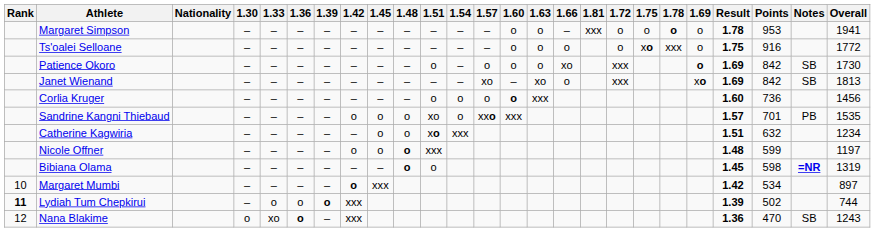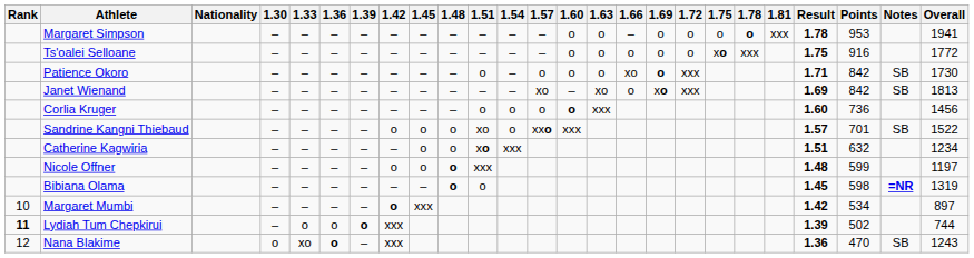 <table class="wikitable sortable" style="text-align:center; font-size:92%">
 <tr>
 <th>Rank</th>
 <th>Athlete</th>
 <th>Nationality</th>
 <th>1.30</th>
 <th>1.33</th>
 <th>1.36</th>
 <th>1.39</th>
 <th>1.42</th>
 <th>1.45</th>
 <th>1.48</th>
 <th>1.51</th>
 <th>1.54</th>
 <th>1.57</th>
 <th>1.60</th>
 <th>1.63</th>
 <th>1.66</th>
-<th>1.81</th>
+<th>1.69</th>
 <th>1.72</th>
 <th>1.75</th>
 <th>1.78</th>
-<th>1.69</th>
+<th>1.81</th>
 <th>Result</th>
 <th>Points</th>
 <th>Notes</th>
 <th>Overall</th>
 </tr>
 <tr>
 <td></td>
 <td align="left"><a href='#'>Margaret Simpson</a></td>
 <td align=left></td>
 <td>–</td>
 <td>–</td>
 <td>–</td>
 <td>–</td>
 <td>–</td>
 <td>–</td>
 <td>–</td>
 <td>–</td>
 <td>–</td>
 <td>–</td>
 <td>o</td>
 <td>o</td>
 <td>–</td>
-<td>xxx</td>
+<td>o</td>
 <td>o</td>
 <td>o</td>
 <td><strong>o</strong></td>
-<td>o</td>
+<td>xxx</td>
 <td><strong>1.78</strong></td>
 <td>953</td>
 <td></td>
 <td>1941</td>
 </tr>
 <tr>
 <td></td>
 <td align="left"><a href='#'>Ts'oalei Selloane</a></td>
 <td align=left></td>
 <td>–</td>
 <td>–</td>
 <td>–</td>
 <td>–</td>
 <td>–</td>
 <td>–</td>
 <td>–</td>
 <td>–</td>
 <td>–</td>
 <td>–</td>
 <td>o</td>
 <td>o</td>
 <td>o</td>
-<td></td>
+<td>o</td>
 <td>o</td>
 <td>x<strong>o</strong></td>
 <td>xxx</td>
-<td>o</td>
+<td></td>
 <td><strong>1.75</strong></td>
 <td>916</td>
 <td></td>
 <td>1772</td>
 </tr>
 <tr>
 <td></td>
 <td align="left"><a href='#'>Patience Okoro</a></td>
 <td align=left></td>
 <td>–</td>
 <td>–</td>
 <td>–</td>
 <td>–</td>
 <td>–</td>
 <td>–</td>
 <td>–</td>
 <td>o</td>
 <td>–</td>
 <td>o</td>
 <td>o</td>
 <td>o</td>
 <td>xo</td>
-<td></td>
+<td><strong>o</strong></td>
 <td>xxx</td>
 <td></td>
 <td></td>
-<td><strong>o</strong></td>
-<td><strong>1.69</strong></td>
+<td></td>
+<td><strong>1.71</strong></td>
 <td>842</td>
 <td>SB</td>
 <td>1730</td>
 </tr>
 <tr>
 <td></td>
 <td align="left"><a href='#'>Janet Wienand</a></td>
 <td align=left></td>
 <td>–</td>
 <td>–</td>
 <td>–</td>
 <td>–</td>
 <td>–</td>
 <td>–</td>
 <td>–</td>
 <td>–</td>
 <td>–</td>
 <td>xo</td>
 <td>–</td>
 <td>xo</td>
 <td>o</td>
-<td></td>
+<td>x<strong>o</strong></td>
 <td>xxx</td>
 <td></td>
 <td></td>
-<td>x<strong>o</strong></td>
+<td></td>
 <td><strong>1.69</strong></td>
 <td>842</td>
 <td>SB</td>
 <td>1813</td>
 </tr>
 <tr>
 <td></td>
 <td align="left"><a href='#'>Corlia Kruger</a></td>
 <td align=left></td>
 <td>–</td>
 <td>–</td>
 <td>–</td>
 <td>–</td>
 <td>–</td>
 <td>–</td>
 <td>–</td>
 <td>o</td>
 <td>o</td>
 <td>o</td>
 <td><strong>o</strong></td>
 <td>xxx</td>
 <td></td>
 <td></td>
 <td></td>
 <td></td>
 <td></td>
 <td></td>
 <td><strong>1.60</strong></td>
 <td>736</td>
 <td></td>
 <td>1456</td>
 </tr>
 <tr>
 <td></td>
 <td align="left"><a href='#'>Sandrine Kangni Thiebaud</a></td>
 <td align=left></td>
 <td>–</td>
 <td>–</td>
 <td>–</td>
 <td>–</td>
 <td>o</td>
 <td>o</td>
 <td>o</td>
 <td>xo</td>
 <td>o</td>
 <td>xx<strong>o</strong></td>
 <td>xxx</td>
 <td></td>
 <td></td>
 <td></td>
 <td></td>
 <td></td>
 <td></td>
 <td></td>
 <td><strong>1.57</strong></td>
 <td>701</td>
-<td>PB</td>
-<td>1535</td>
+<td>SB</td>
+<td>1522</td>
 </tr>
 <tr>
 <td></td>
 <td align="left"><a href='#'>Catherine Kagwiria</a></td>
 <td align=left></td>
 <td>–</td>
 <td>–</td>
 <td>–</td>
 <td>–</td>
 <td>–</td>
 <td>o</td>
 <td>o</td>
 <td>x<strong>o</strong></td>
 <td>xxx</td>
 <td></td>
 <td></td>
 <td></td>
 <td></td>
 <td></td>
 <td></td>
 <td></td>
 <td></td>
 <td></td>
 <td><strong>1.51</strong></td>
 <td>632</td>
 <td></td>
 <td>1234</td>
 </tr>
 <tr>
 <td></td>
 <td align="left"><a href='#'>Nicole Offner</a></td>
 <td align=left></td>
 <td>–</td>
 <td>–</td>
 <td>–</td>
 <td>–</td>
 <td>o</td>
 <td>o</td>
 <td><strong>o</strong></td>
 <td>xxx</td>
 <td></td>
 <td></td>
 <td></td>
 <td></td>
 <td></td>
 <td></td>
 <td></td>
 <td></td>
 <td></td>
 <td></td>
 <td><strong>1.48</strong></td>
 <td>599</td>
 <td></td>
 <td>1197</td>
 </tr>
 <tr>
 <td></td>
 <td align="left"><a href='#'>Bibiana Olama</a></td>
 <td align=left></td>
 <td>–</td>
 <td>–</td>
 <td>–</td>
 <td>–</td>
 <td>–</td>
 <td>–</td>
 <td><strong>o</strong></td>
 <td>o</td>
 <td></td>
 <td></td>
 <td></td>
 <td></td>
 <td></td>
 <td></td>
 <td></td>
 <td></td>
 <td></td>
 <td></td>
 <td><strong>1.45</strong></td>
 <td>598</td>
 <td><strong><a href='#'>=NR</a></strong></td>
 <td>1319</td>
 </tr>
 <tr>
 <td>10</td>
 <td align="left"><a href='#'>Margaret Mumbi</a></td>
 <td align=left></td>
 <td>–</td>
 <td>–</td>
 <td>–</td>
 <td>–</td>
 <td><strong>o</strong></td>
 <td>xxx</td>
 <td></td>
 <td></td>
 <td></td>
 <td></td>
 <td></td>
 <td></td>
 <td></td>
 <td></td>
 <td></td>
 <td></td>
 <td></td>
 <td></td>
 <td><strong>1.42</strong></td>
 <td>534</td>
 <td></td>
 <td>897</td>
 </tr>
 <tr>
 <td><strong>11</strong></td>
 <td align="left"><a href='#'>Lydiah Tum Chepkirui</a></td>
 <td align=left></td>
 <td>–</td>
 <td>o</td>
 <td>o</td>
 <td><strong>o</strong></td>
 <td>xxx</td>
 <td></td>
 <td></td>
 <td></td>
 <td></td>
 <td></td>
 <td></td>
 <td></td>
 <td></td>
 <td></td>
 <td></td>
 <td></td>
 <td></td>
 <td></td>
 <td><strong>1.39</strong></td>
 <td>502</td>
 <td></td>
 <td>744</td>
 </tr>
 <tr>
 <td>12</td>
 <td align="left"><a href='#'>Nana Blakime</a></td>
 <td align=left></td>
 <td>o</td>
 <td>xo</td>
 <td><strong>o</strong></td>
 <td>–</td>
 <td>xxx</td>
 <td></td>
 <td></td>
 <td></td>
 <td></td>
 <td></td>
 <td></td>
 <td></td>
 <td></td>
 <td></td>
 <td></td>
 <td></td>
 <td></td>
 <td></td>
 <td><strong>1.36</strong></td>
 <td>470</td>
 <td>SB</td>
 <td>1243</td>
 </tr>
 </table>
